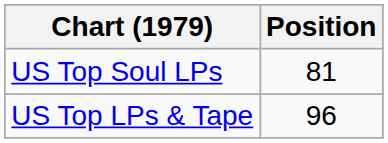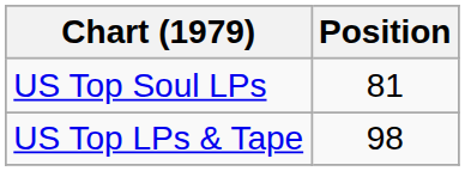 <table class="wikitable">
 <tr>
 <th>Chart (1979)</th>
 <th>Position</th>
 </tr>
 <tr>
 <td><a href='#'>US Top Soul LPs</a></td>
 <td align=center>81</td>
 </tr>
 <tr>
 <td><a href='#'>US Top LPs & Tape</a></td>
-<td align=center>96</td>
+<td align=center>98</td>
 </tr>
 </table>
